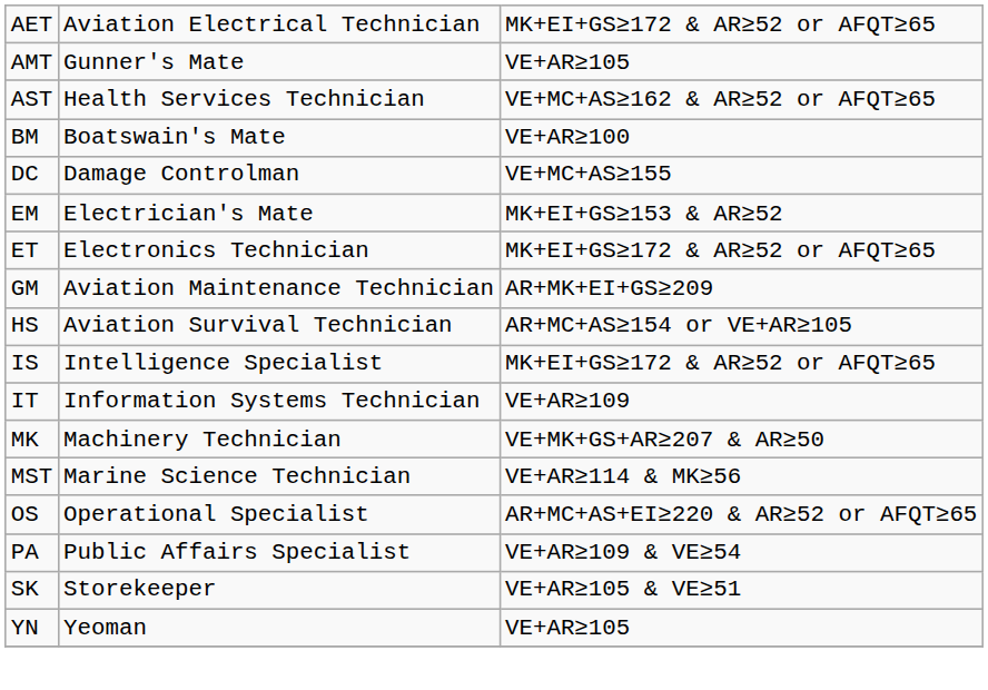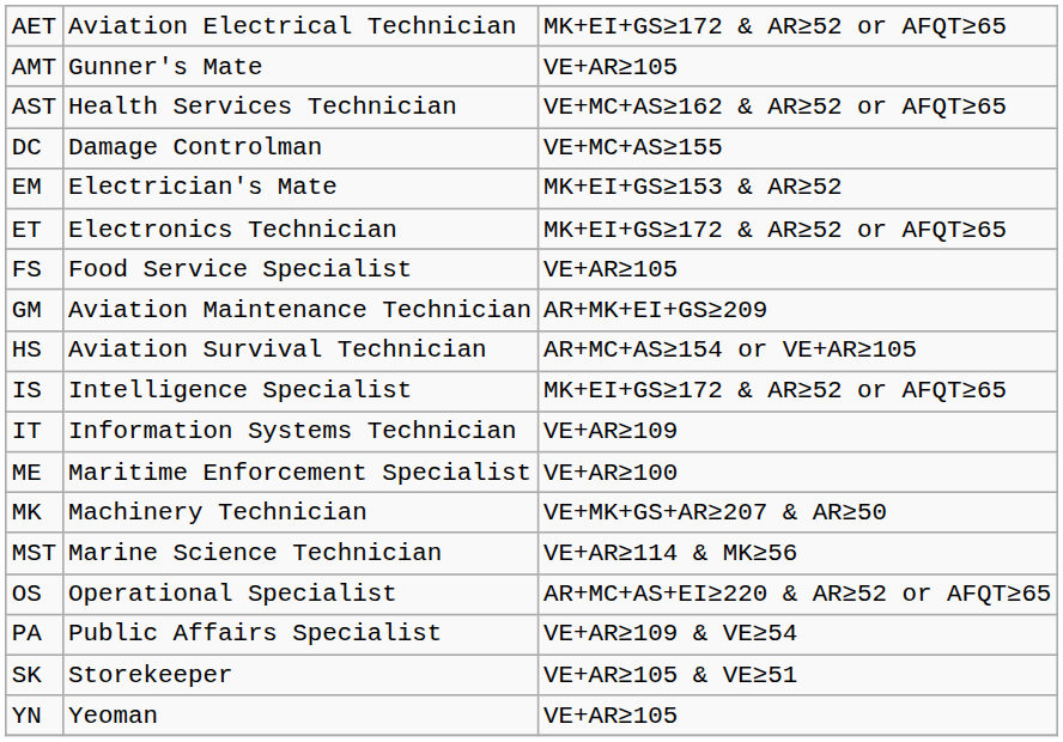 <table class="wikitable">
 <tr>
 <td>AET</td>
 <td>Aviation Electrical Technician</td>
 <td>MK+EI+GS≥172 & AR≥52 or AFQT≥65</td>
 </tr>
 <tr>
 <td>AMT</td>
 <td>Gunner's Mate</td>
 <td>VE+AR≥105</td>
 </tr>
 <tr>
 <td>AST</td>
 <td>Health Services Technician</td>
 <td>VE+MC+AS≥162 & AR≥52 or AFQT≥65</td>
 </tr>
 <tr>
-<td>BM</td>
-<td>Boatswain's Mate</td>
-<td>VE+AR≥100</td>
-</tr>
-<tr>
 <td>DC</td>
 <td>Damage Controlman</td>
 <td>VE+MC+AS≥155</td>
 </tr>
 <tr>
 <td>EM</td>
 <td>Electrician's Mate</td>
 <td>MK+EI+GS≥153 & AR≥52</td>
 </tr>
 <tr>
 <td>ET</td>
 <td>Electronics Technician</td>
 <td>MK+EI+GS≥172 & AR≥52 or AFQT≥65</td>
+</tr>
+<tr>
+<td>FS</td>
+<td>Food Service Specialist</td>
+<td>VE+AR≥105</td>
 </tr>
 <tr>
 <td>GM</td>
 <td>Aviation Maintenance Technician</td>
 <td>AR+MK+EI+GS≥209</td>
 </tr>
 <tr>
 <td>HS</td>
 <td>Aviation Survival Technician</td>
 <td>AR+MC+AS≥154 or VE+AR≥105</td>
 </tr>
 <tr>
 <td>IS</td>
 <td>Intelligence Specialist</td>
 <td>MK+EI+GS≥172 & AR≥52 or AFQT≥65</td>
 </tr>
 <tr>
 <td>IT</td>
 <td>Information Systems Technician</td>
 <td>VE+AR≥109</td>
+</tr>
+<tr>
+<td>ME</td>
+<td>Maritime Enforcement Specialist</td>
+<td>VE+AR≥100</td>
 </tr>
 <tr>
 <td>MK</td>
 <td>Machinery Technician</td>
 <td>VE+MK+GS+AR≥207 & AR≥50</td>
 </tr>
 <tr>
 <td>MST</td>
 <td>Marine Science Technician</td>
 <td>VE+AR≥114 & MK≥56</td>
 </tr>
 <tr>
 <td>OS</td>
 <td>Operational Specialist</td>
 <td>AR+MC+AS+EI≥220 & AR≥52 or AFQT≥65</td>
 </tr>
 <tr>
 <td>PA</td>
 <td>Public Affairs Specialist</td>
 <td>VE+AR≥109 & VE≥54</td>
 </tr>
 <tr>
 <td>SK</td>
 <td>Storekeeper</td>
 <td>VE+AR≥105 & VE≥51</td>
 </tr>
 <tr>
 <td>YN</td>
 <td>Yeoman</td>
 <td>VE+AR≥105</td>
 </tr>
 <tr>
 </tr>
 </table>
